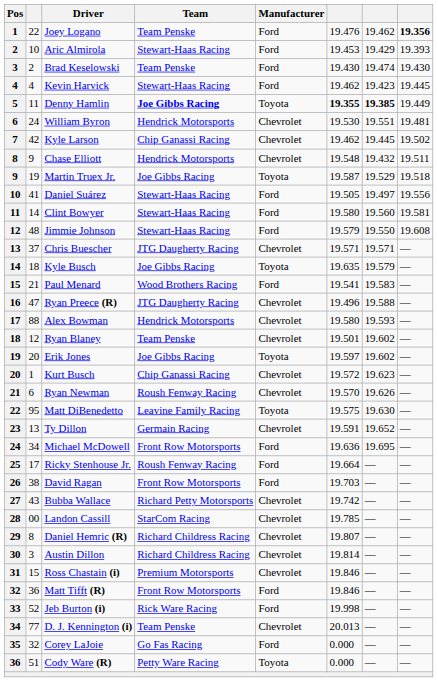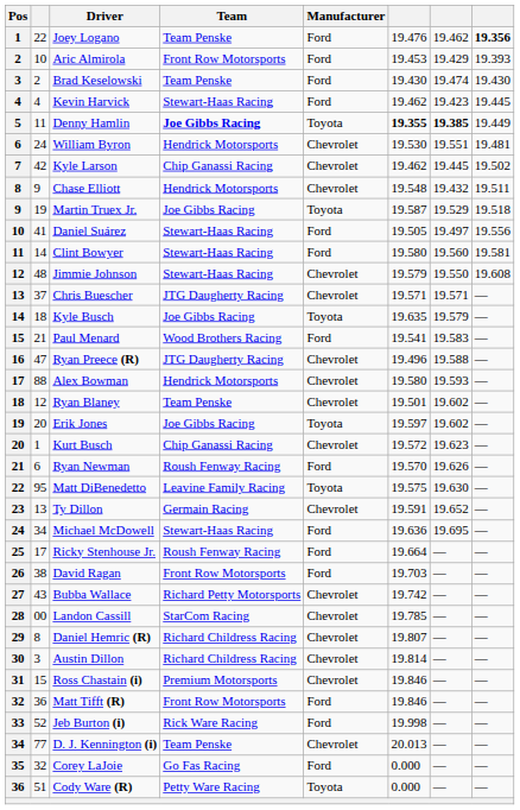 <table class="wikitable" style="font-size:95%">
 <tr>
 <th>Pos</th>
 <th></th>
 <th>Driver</th>
 <th>Team</th>
 <th>Manufacturer</th>
 <th></th>
 <th></th>
 <th></th>
 </tr>
 <tr>
 <th>1</th>
 <td>22</td>
 <td><a href='#'>Joey Logano</a></td>
 <td><a href='#'>Team Penske</a></td>
 <td>Ford</td>
 <td>19.476</td>
 <td>19.462</td>
 <td><strong>19.356</strong></td>
 </tr>
 <tr>
 <th>2</th>
 <td>10</td>
 <td><a href='#'>Aric Almirola</a></td>
-<td><a href='#'>Stewart-Haas Racing</a></td>
+<td><a href='#'>Front Row Motorsports</a></td>
 <td>Ford</td>
 <td>19.453</td>
 <td>19.429</td>
 <td>19.393</td>
 </tr>
 <tr>
 <th>3</th>
 <td>2</td>
 <td><a href='#'>Brad Keselowski</a></td>
 <td><a href='#'>Team Penske</a></td>
 <td>Ford</td>
 <td>19.430</td>
 <td>19.474</td>
 <td>19.430</td>
 </tr>
 <tr>
 <th>4</th>
 <td>4</td>
 <td><a href='#'>Kevin Harvick</a></td>
 <td><a href='#'>Stewart-Haas Racing</a></td>
 <td>Ford</td>
 <td>19.462</td>
 <td>19.423</td>
 <td>19.445</td>
 </tr>
 <tr>
 <th>5</th>
 <td>11</td>
 <td><a href='#'>Denny Hamlin</a></td>
 <td><strong><a href='#'>Joe Gibbs Racing</a></strong></td>
 <td>Toyota</td>
 <td><strong>19.355</strong></td>
 <td><strong>19.385</strong></td>
 <td>19.449</td>
 </tr>
 <tr>
 <th>6</th>
 <td>24</td>
 <td><a href='#'>William Byron</a></td>
 <td><a href='#'>Hendrick Motorsports</a></td>
 <td>Chevrolet</td>
 <td>19.530</td>
 <td>19.551</td>
 <td>19.481</td>
 </tr>
 <tr>
 <th>7</th>
 <td>42</td>
 <td><a href='#'>Kyle Larson</a></td>
 <td><a href='#'>Chip Ganassi Racing</a></td>
 <td>Chevrolet</td>
 <td>19.462</td>
 <td>19.445</td>
 <td>19.502</td>
 </tr>
 <tr>
 <th>8</th>
 <td>9</td>
 <td><a href='#'>Chase Elliott</a></td>
 <td><a href='#'>Hendrick Motorsports</a></td>
 <td>Chevrolet</td>
 <td>19.548</td>
 <td>19.432</td>
 <td>19.511</td>
 </tr>
 <tr>
 <th>9</th>
 <td>19</td>
 <td><a href='#'>Martin Truex Jr.</a></td>
 <td><a href='#'>Joe Gibbs Racing</a></td>
 <td>Toyota</td>
 <td>19.587</td>
 <td>19.529</td>
 <td>19.518</td>
 </tr>
 <tr>
 <th>10</th>
 <td>41</td>
 <td><a href='#'>Daniel Suárez</a></td>
 <td><a href='#'>Stewart-Haas Racing</a></td>
 <td>Ford</td>
 <td>19.505</td>
 <td>19.497</td>
 <td>19.556</td>
 </tr>
 <tr>
 <th>11</th>
 <td>14</td>
 <td><a href='#'>Clint Bowyer</a></td>
 <td><a href='#'>Stewart-Haas Racing</a></td>
 <td>Ford</td>
 <td>19.580</td>
 <td>19.560</td>
 <td>19.581</td>
 </tr>
 <tr>
 <th>12</th>
 <td>48</td>
 <td><a href='#'>Jimmie Johnson</a></td>
 <td><a href='#'>Stewart-Haas Racing</a></td>
-<td>Ford</td>
+<td>Chevrolet</td>
 <td>19.579</td>
 <td>19.550</td>
 <td>19.608</td>
 </tr>
 <tr>
 <th>13</th>
 <td>37</td>
 <td><a href='#'>Chris Buescher</a></td>
 <td><a href='#'>JTG Daugherty Racing</a></td>
 <td>Chevrolet</td>
 <td>19.571</td>
 <td>19.571</td>
 <td>—</td>
 </tr>
 <tr>
 <th>14</th>
 <td>18</td>
 <td><a href='#'>Kyle Busch</a></td>
 <td><a href='#'>Joe Gibbs Racing</a></td>
 <td>Toyota</td>
 <td>19.635</td>
 <td>19.579</td>
 <td>—</td>
 </tr>
 <tr>
 <th>15</th>
 <td>21</td>
 <td><a href='#'>Paul Menard</a></td>
 <td><a href='#'>Wood Brothers Racing</a></td>
 <td>Ford</td>
 <td>19.541</td>
 <td>19.583</td>
 <td>—</td>
 </tr>
 <tr>
 <th>16</th>
 <td>47</td>
 <td><a href='#'>Ryan Preece</a> <strong>(R)</strong></td>
 <td><a href='#'>JTG Daugherty Racing</a></td>
 <td>Chevrolet</td>
 <td>19.496</td>
 <td>19.588</td>
 <td>—</td>
 </tr>
 <tr>
 <th>17</th>
 <td>88</td>
 <td><a href='#'>Alex Bowman</a></td>
 <td><a href='#'>Hendrick Motorsports</a></td>
 <td>Chevrolet</td>
 <td>19.580</td>
 <td>19.593</td>
 <td>—</td>
 </tr>
 <tr>
 <th>18</th>
 <td>12</td>
 <td><a href='#'>Ryan Blaney</a></td>
 <td><a href='#'>Team Penske</a></td>
 <td>Chevrolet</td>
 <td>19.501</td>
 <td>19.602</td>
 <td>—</td>
 </tr>
 <tr>
 <th>19</th>
 <td>20</td>
 <td><a href='#'>Erik Jones</a></td>
 <td><a href='#'>Joe Gibbs Racing</a></td>
 <td>Toyota</td>
 <td>19.597</td>
 <td>19.602</td>
 <td>—</td>
 </tr>
 <tr>
 <th>20</th>
 <td>1</td>
 <td><a href='#'>Kurt Busch</a></td>
 <td><a href='#'>Chip Ganassi Racing</a></td>
 <td>Chevrolet</td>
 <td>19.572</td>
 <td>19.623</td>
 <td>—</td>
 </tr>
 <tr>
 <th>21</th>
 <td>6</td>
 <td><a href='#'>Ryan Newman</a></td>
 <td><a href='#'>Roush Fenway Racing</a></td>
-<td>Chevrolet</td>
+<td>Ford</td>
 <td>19.570</td>
 <td>19.626</td>
 <td>—</td>
 </tr>
 <tr>
 <th>22</th>
 <td>95</td>
 <td><a href='#'>Matt DiBenedetto</a></td>
 <td><a href='#'>Leavine Family Racing</a></td>
 <td>Toyota</td>
 <td>19.575</td>
 <td>19.630</td>
 <td>—</td>
 </tr>
 <tr>
 <th>23</th>
 <td>13</td>
 <td><a href='#'>Ty Dillon</a></td>
 <td><a href='#'>Germain Racing</a></td>
 <td>Chevrolet</td>
 <td>19.591</td>
 <td>19.652</td>
 <td>—</td>
 </tr>
 <tr>
 <th>24</th>
 <td>34</td>
 <td><a href='#'>Michael McDowell</a></td>
-<td><a href='#'>Front Row Motorsports</a></td>
+<td><a href='#'>Stewart-Haas Racing</a></td>
 <td>Ford</td>
 <td>19.636</td>
 <td>19.695</td>
 <td>—</td>
 </tr>
 <tr>
 <th>25</th>
 <td>17</td>
 <td><a href='#'>Ricky Stenhouse Jr.</a></td>
 <td><a href='#'>Roush Fenway Racing</a></td>
 <td>Ford</td>
 <td>19.664</td>
 <td>—</td>
 <td>—</td>
 </tr>
 <tr>
 <th>26</th>
 <td>38</td>
 <td><a href='#'>David Ragan</a></td>
 <td><a href='#'>Front Row Motorsports</a></td>
 <td>Ford</td>
 <td>19.703</td>
 <td>—</td>
 <td>—</td>
 </tr>
 <tr>
 <th>27</th>
 <td>43</td>
 <td><a href='#'>Bubba Wallace</a></td>
 <td><a href='#'>Richard Petty Motorsports</a></td>
 <td>Chevrolet</td>
 <td>19.742</td>
 <td>—</td>
 <td>—</td>
 </tr>
 <tr>
 <th>28</th>
 <td>00</td>
 <td><a href='#'>Landon Cassill</a></td>
 <td><a href='#'>StarCom Racing</a></td>
 <td>Chevrolet</td>
 <td>19.785</td>
 <td>—</td>
 <td>—</td>
 </tr>
 <tr>
 <th>29</th>
 <td>8</td>
 <td><a href='#'>Daniel Hemric</a> <strong>(R)</strong></td>
 <td><a href='#'>Richard Childress Racing</a></td>
 <td>Chevrolet</td>
 <td>19.807</td>
 <td>—</td>
 <td>—</td>
 </tr>
 <tr>
 <th>30</th>
 <td>3</td>
 <td><a href='#'>Austin Dillon</a></td>
 <td><a href='#'>Richard Childress Racing</a></td>
 <td>Chevrolet</td>
 <td>19.814</td>
 <td>—</td>
 <td>—</td>
 </tr>
 <tr>
 <th>31</th>
 <td>15</td>
 <td><a href='#'>Ross Chastain</a> <strong>(i)</strong></td>
 <td><a href='#'>Premium Motorsports</a></td>
 <td>Chevrolet</td>
 <td>19.846</td>
 <td>—</td>
 <td>—</td>
 </tr>
 <tr>
 <th>32</th>
 <td>36</td>
 <td><a href='#'>Matt Tifft</a> <strong>(R)</strong></td>
 <td><a href='#'>Front Row Motorsports</a></td>
 <td>Ford</td>
 <td>19.846</td>
 <td>—</td>
 <td>—</td>
 </tr>
 <tr>
 <th>33</th>
 <td>52</td>
 <td><a href='#'>Jeb Burton</a> <strong>(i)</strong></td>
 <td><a href='#'>Rick Ware Racing</a></td>
 <td>Ford</td>
 <td>19.998</td>
 <td>—</td>
 <td>—</td>
 </tr>
 <tr>
 <th>34</th>
 <td>77</td>
 <td><a href='#'>D. J. Kennington</a> <strong>(i)</strong></td>
 <td><a href='#'>Team Penske</a></td>
 <td>Chevrolet</td>
 <td>20.013</td>
 <td>—</td>
 <td>—</td>
 </tr>
 <tr>
 <th>35</th>
 <td>32</td>
 <td><a href='#'>Corey LaJoie</a></td>
 <td><a href='#'>Go Fas Racing</a></td>
 <td>Ford</td>
 <td>0.000</td>
 <td>—</td>
 <td>—</td>
 </tr>
 <tr>
 <th>36</th>
 <td>51</td>
 <td><a href='#'>Cody Ware</a> <strong>(R)</strong></td>
 <td><a href='#'>Petty Ware Racing</a></td>
 <td>Toyota</td>
 <td>0.000</td>
 <td>—</td>
 <td>—</td>
 </tr>
 <tr>
 <th colspan="8"></th>
 </tr>
 </table>
